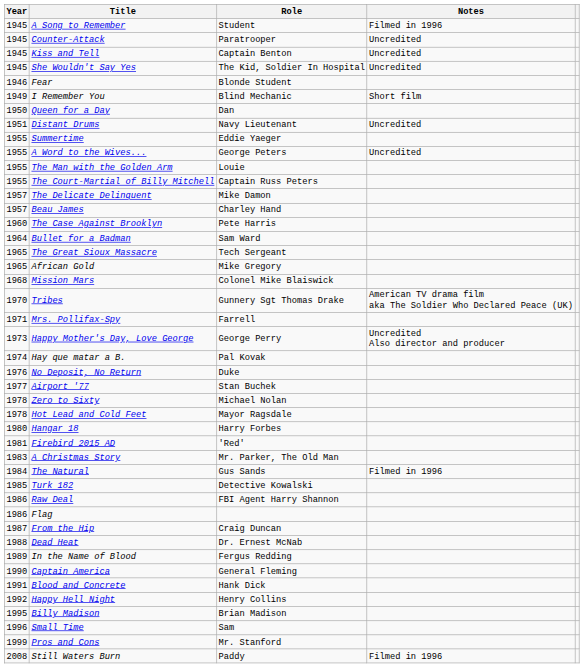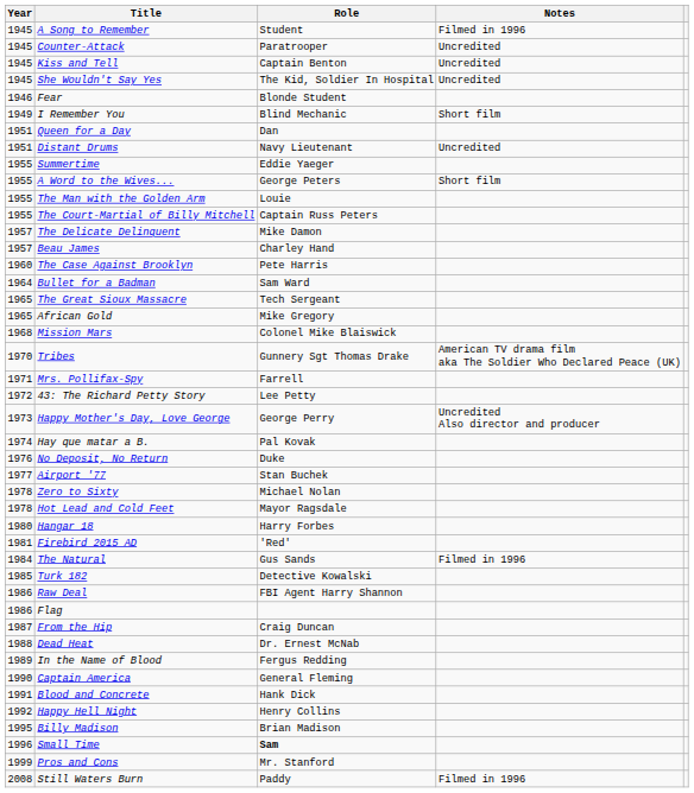 <table class="wikitable sortable">
 <tr>
 <th>Year</th>
 <th>Title</th>
 <th>Role</th>
 <th class="unsortable">Notes</th>
 <th class="unsortable"></th>
 </tr>
 <tr>
 <td>1945</td>
 <td><em><a href='#'>A Song to Remember</a></em></td>
 <td>Student</td>
 <td>Filmed in 1996</td>
 <td align="center"></td>
 </tr>
 <tr>
 <td>1945</td>
 <td><em><a href='#'>Counter-Attack</a></em></td>
 <td>Paratrooper</td>
 <td>Uncredited</td>
 <td align="center"></td>
 </tr>
 <tr>
 <td>1945</td>
 <td><em><a href='#'>Kiss and Tell</a></em></td>
 <td>Captain Benton</td>
 <td>Uncredited</td>
 <td align="center"></td>
 </tr>
 <tr>
 <td>1945</td>
 <td><em><a href='#'>She Wouldn't Say Yes</a></em></td>
 <td>The Kid, Soldier In Hospital</td>
 <td>Uncredited</td>
 <td align="center"></td>
 </tr>
 <tr>
 <td>1946</td>
 <td><em>Fear</em></td>
 <td>Blonde Student</td>
 <td></td>
 <td align="center"></td>
 </tr>
 <tr>
 <td>1949</td>
 <td><em>I Remember You</em></td>
 <td>Blind Mechanic</td>
 <td>Short film</td>
 <td align="center"></td>
 </tr>
 <tr>
-<td>1950</td>
+<td>1951</td>
 <td><em><a href='#'>Queen for a Day</a></em></td>
 <td>Dan</td>
 <td></td>
 <td align="center"></td>
 </tr>
 <tr>
 <td>1951</td>
 <td><em><a href='#'>Distant Drums</a></em></td>
 <td>Navy Lieutenant</td>
 <td>Uncredited</td>
 <td align="center"></td>
 </tr>
 <tr>
 <td>1955</td>
 <td><em><a href='#'>Summertime</a></em></td>
 <td>Eddie Yaeger</td>
 <td></td>
 <td align="center"></td>
 </tr>
 <tr>
 <td>1955</td>
 <td><em><a href='#'>A Word to the Wives...</a></em></td>
 <td>George Peters</td>
-<td>Uncredited</td>
+<td>Short film</td>
 <td align="center"></td>
 </tr>
 <tr>
 <td>1955</td>
 <td><em><a href='#'>The Man with the Golden Arm</a></em></td>
 <td>Louie</td>
 <td></td>
 <td align="center"></td>
 </tr>
 <tr>
 <td>1955</td>
 <td><em><a href='#'>The Court-Martial of Billy Mitchell</a></em></td>
 <td>Captain Russ Peters</td>
 <td></td>
 <td align="center"></td>
 </tr>
 <tr>
 <td>1957</td>
 <td><em><a href='#'>The Delicate Delinquent</a></em></td>
 <td>Mike Damon</td>
 <td></td>
 <td align="center"></td>
 </tr>
 <tr>
 <td>1957</td>
 <td><em><a href='#'>Beau James</a></em></td>
 <td>Charley Hand</td>
 <td></td>
 <td align="center"></td>
 </tr>
 <tr>
 <td>1960</td>
 <td><em><a href='#'>The Case Against Brooklyn</a></em></td>
 <td>Pete Harris</td>
 <td></td>
 <td align="center"></td>
 </tr>
 <tr>
 <td>1964</td>
 <td><em><a href='#'>Bullet for a Badman</a></em></td>
 <td>Sam Ward</td>
 <td></td>
 <td align="center"></td>
 </tr>
 <tr>
 <td>1965</td>
 <td><em><a href='#'>The Great Sioux Massacre</a></em></td>
 <td>Tech Sergeant</td>
 <td></td>
 <td align="center"></td>
 </tr>
 <tr>
 <td>1965</td>
 <td><em>African Gold</em></td>
 <td>Mike Gregory</td>
 <td></td>
 <td align="center"></td>
 </tr>
 <tr>
 <td>1968</td>
 <td><em><a href='#'>Mission Mars</a></em></td>
 <td>Colonel Mike Blaiswick</td>
 <td></td>
 <td align="center"></td>
 </tr>
 <tr>
 <td>1970</td>
 <td><em><a href='#'>Tribes</a></em></td>
 <td>Gunnery Sgt Thomas Drake</td>
 <td>American TV drama film<br>aka The Soldier Who Declared Peace (UK)</td>
 <td align="center"></td>
 </tr>
 <tr>
 <td>1971</td>
 <td><em><a href='#'>Mrs. Pollifax-Spy</a></em></td>
 <td>Farrell</td>
 <td></td>
 <td align="center"></td>
 </tr>
 <tr>
+<td>1972</td>
+<td><em>43: The Richard Petty Story</em></td>
+<td>Lee Petty</td>
+<td></td>
+<td align="center"></td>
+</tr>
+<tr>
 <td>1973</td>
 <td><em><a href='#'>Happy Mother's Day, Love George</a></em></td>
 <td>George Perry</td>
 <td>Uncredited<br>Also director and producer</td>
 <td align="center"></td>
 </tr>
 <tr>
 <td>1974</td>
 <td><em>Hay que matar a B. </em></td>
 <td>Pal Kovak</td>
 <td></td>
 <td align="center"></td>
 </tr>
 <tr>
 <td>1976</td>
 <td><em><a href='#'>No Deposit, No Return</a></em></td>
 <td>Duke</td>
 <td></td>
 <td align="center"></td>
 </tr>
 <tr>
 <td>1977</td>
 <td><em><a href='#'>Airport '77</a></em></td>
 <td>Stan Buchek</td>
 <td></td>
 <td align="center"></td>
 </tr>
 <tr>
 <td>1978</td>
 <td><em><a href='#'>Zero to Sixty</a></em></td>
 <td>Michael Nolan</td>
 <td></td>
 <td align="center"></td>
 </tr>
 <tr>
 <td>1978</td>
 <td><em><a href='#'>Hot Lead and Cold Feet</a></em></td>
 <td>Mayor Ragsdale</td>
 <td></td>
 <td align="center"></td>
 </tr>
 <tr>
 <td>1980</td>
 <td><em><a href='#'>Hangar 18</a></em></td>
 <td>Harry Forbes</td>
 <td></td>
 <td align="center"></td>
 </tr>
 <tr>
 <td>1981</td>
 <td><em><a href='#'>Firebird 2015 AD</a></em></td>
 <td>'Red'</td>
-<td></td>
-<td align="center"></td>
-</tr>
-<tr>
-<td>1983</td>
-<td><em><a href='#'>A Christmas Story</a></em></td>
-<td>Mr. Parker, The Old Man</td>
 <td></td>
 <td align="center"></td>
 </tr>
 <tr>
 <td>1984</td>
 <td><em><a href='#'>The Natural</a></em></td>
 <td>Gus Sands</td>
 <td>Filmed in 1996</td>
 <td align="center"></td>
 </tr>
 <tr>
 <td>1985</td>
 <td><em><a href='#'>Turk 182</a></em></td>
 <td>Detective Kowalski</td>
 <td></td>
 <td align="center"></td>
 </tr>
 <tr>
 <td>1986</td>
 <td><em><a href='#'>Raw Deal</a></em></td>
 <td>FBI Agent Harry Shannon</td>
 <td></td>
 <td align="center"></td>
 </tr>
 <tr>
 <td>1986</td>
 <td><em>Flag</em></td>
 <td></td>
 <td></td>
 <td align="center"></td>
 </tr>
 <tr>
 <td>1987</td>
 <td><em><a href='#'>From the Hip</a></em></td>
 <td>Craig Duncan</td>
 <td></td>
 <td align="center"></td>
 </tr>
 <tr>
 <td>1988</td>
 <td><em><a href='#'>Dead Heat</a></em></td>
 <td>Dr. Ernest McNab</td>
 <td></td>
 <td align="center"></td>
 </tr>
 <tr>
 <td>1989</td>
 <td><em>In the Name of Blood</em></td>
 <td>Fergus Redding</td>
 <td></td>
 <td align="center"></td>
 </tr>
 <tr>
 <td>1990</td>
 <td><em><a href='#'>Captain America</a></em></td>
 <td>General Fleming</td>
 <td></td>
 <td align="center"></td>
 </tr>
 <tr>
 <td>1991</td>
 <td><em><a href='#'>Blood and Concrete</a></em></td>
 <td>Hank Dick</td>
 <td></td>
 <td align="center"></td>
 </tr>
 <tr>
 <td>1992</td>
 <td><em><a href='#'>Happy Hell Night</a></em></td>
 <td>Henry Collins</td>
 <td></td>
 <td align="center"></td>
 </tr>
 <tr>
 <td>1995</td>
 <td><em><a href='#'>Billy Madison</a></em></td>
 <td>Brian Madison</td>
 <td></td>
 <td align="center"></td>
 </tr>
 <tr>
 <td>1996</td>
 <td><em><a href='#'>Small Time</a></em></td>
-<td>Sam</td>
+<td><strong>Sam</strong></td>
 <td></td>
 <td align="center"></td>
 </tr>
 <tr>
 <td>1999</td>
 <td><em><a href='#'>Pros and Cons</a></em></td>
 <td>Mr. Stanford</td>
 <td></td>
 <td align="center"></td>
 </tr>
 <tr>
 <td>2008</td>
 <td><em>Still Waters Burn</em></td>
 <td>Paddy</td>
 <td>Filmed in 1996</td>
 <td align="center"></td>
 </tr>
 </table>
